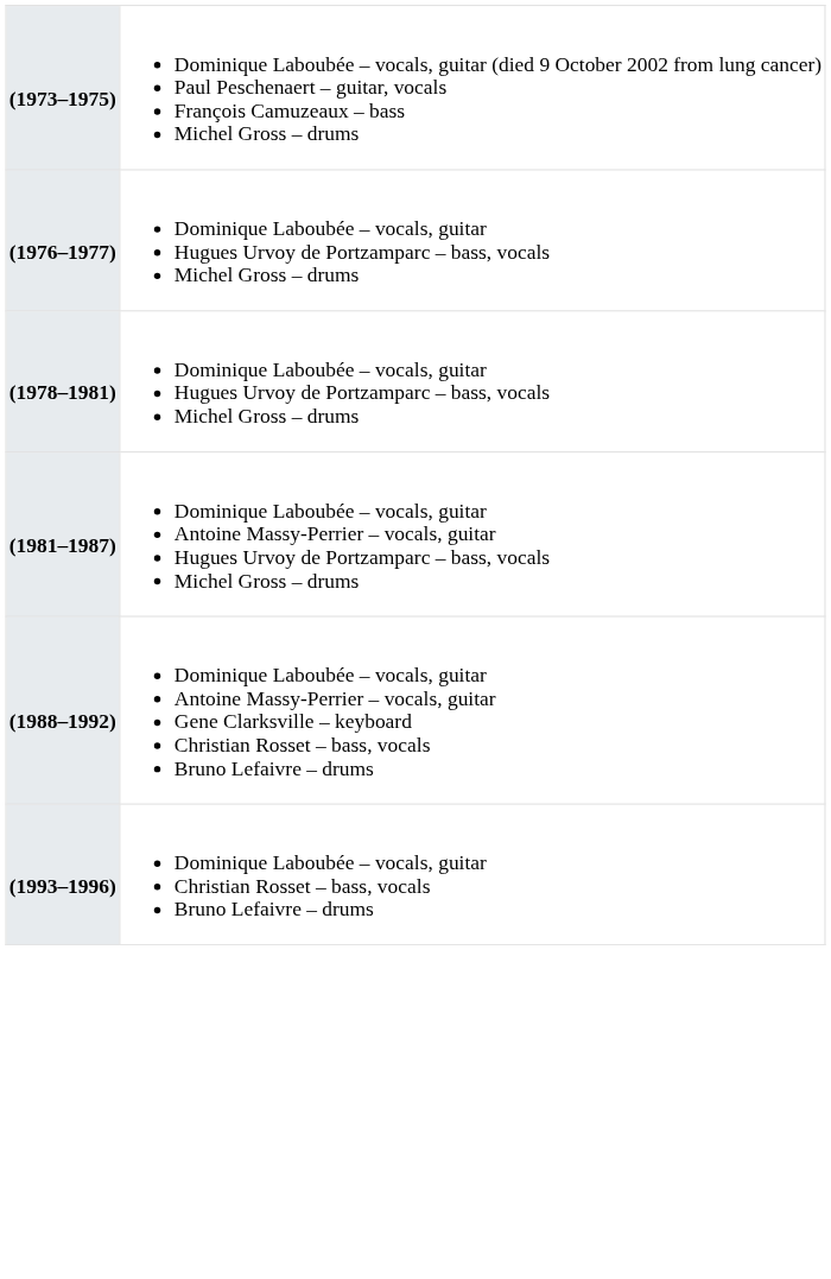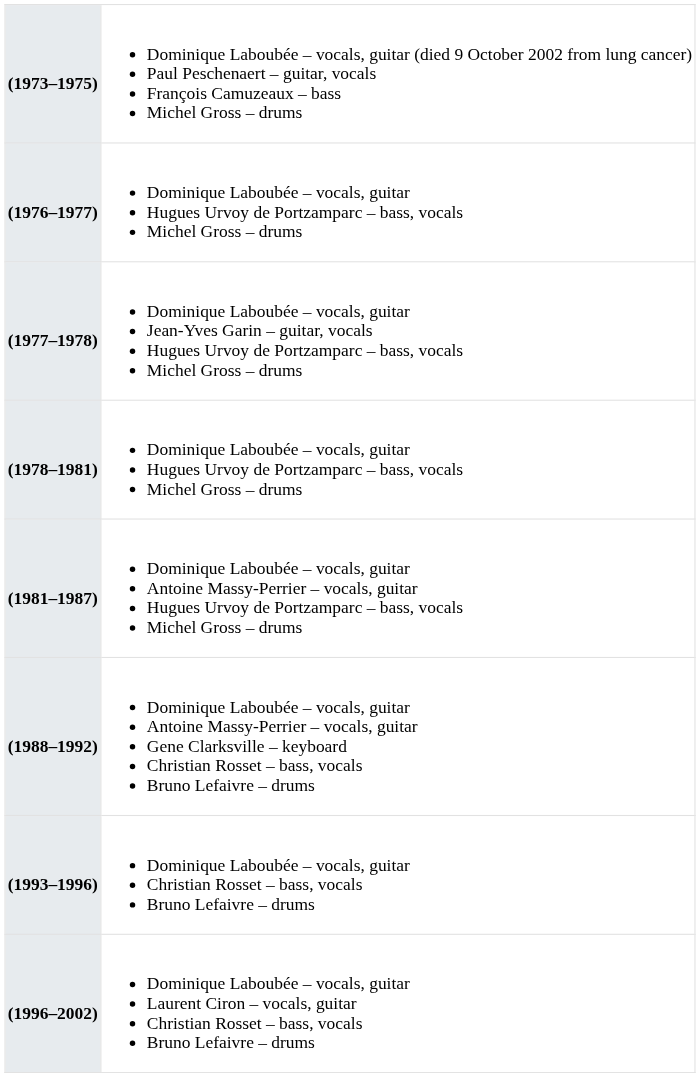 <table class="toccolours"  border=1 cellpadding=2 cellspacing=0 style="float: width: 375px; margin: 0 0 1em 1em; border-collapse: collapse; border: 1px solid #E2E2E2;">
 <tr>
 <th bgcolor="#E7EBEE"><br>(1973–1975)</th>
 <td><br><ul><li>Dominique Laboubée – vocals, guitar (died 9 October 2002 from lung cancer)</li><li>Paul Peschenaert – guitar, vocals</li><li>François Camuzeaux – bass</li><li>Michel Gross – drums</li></ul></td>
 </tr>
 <tr>
 <th bgcolor="#E7EBEE"><br>(1976–1977)</th>
 <td><br><ul><li>Dominique Laboubée – vocals, guitar</li><li>Hugues Urvoy de Portzamparc – bass, vocals</li><li>Michel Gross – drums</li></ul></td>
+</tr>
+<tr>
+<th bgcolor="#E7EBEE"><br>(1977–1978)</th>
+<td><br><ul><li>Dominique Laboubée – vocals, guitar</li><li>Jean-Yves Garin – guitar, vocals</li><li>Hugues Urvoy de Portzamparc – bass, vocals</li><li>Michel Gross – drums</li></ul></td>
 </tr>
 <tr>
 <th bgcolor="#E7EBEE"><br>(1978–1981)</th>
 <td><br><ul><li>Dominique Laboubée – vocals, guitar</li><li>Hugues Urvoy de Portzamparc – bass, vocals</li><li>Michel Gross – drums</li></ul></td>
 </tr>
 <tr>
 <th bgcolor="#E7EBEE"><br>(1981–1987)</th>
 <td><br><ul><li>Dominique Laboubée – vocals, guitar</li><li>Antoine Massy-Perrier – vocals, guitar</li><li>Hugues Urvoy de Portzamparc – bass, vocals</li><li>Michel Gross – drums</li></ul></td>
 </tr>
 <tr>
 <th bgcolor="#E7EBEE"><br>(1988–1992)</th>
 <td><br><ul><li>Dominique Laboubée – vocals, guitar</li><li>Antoine Massy-Perrier – vocals, guitar</li><li>Gene Clarksville – keyboard</li><li>Christian Rosset – bass, vocals</li><li>Bruno Lefaivre – drums</li></ul></td>
 </tr>
 <tr>
 <th bgcolor="#E7EBEE"><br>(1993–1996)</th>
 <td><br><ul><li>Dominique Laboubée – vocals, guitar</li><li>Christian Rosset – bass, vocals</li><li>Bruno Lefaivre – drums</li></ul></td>
 </tr>
 <tr>
+<th bgcolor="#E7EBEE"><br>(1996–2002)</th>
+<td><br><ul><li>Dominique Laboubée – vocals, guitar</li><li>Laurent Ciron – vocals, guitar</li><li>Christian Rosset – bass, vocals</li><li>Bruno Lefaivre – drums</li></ul></td>
+</tr>
+<tr>
 </tr>
 </table>
